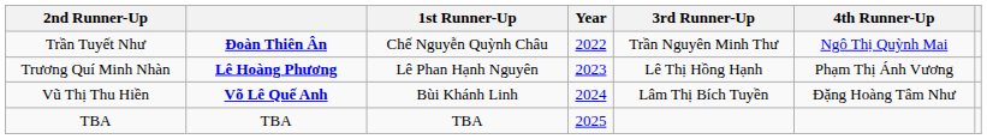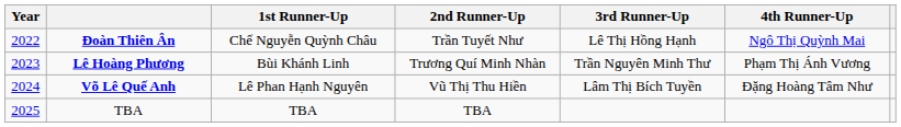 <table class="wikitable" style="font-size: 90%; text-align:center;">
 <tr>
-<th width="160">2nd Runner-Up</th>
+<th width="035">Year</th>
 <th width="160"></th>
 <th width="180">1st Runner-Up</th>
-<th width="035">Year</th>
+<th width="160">2nd Runner-Up</th>
 <th width="160">3rd Runner-Up</th>
 <th width="160">4th Runner-Up</th>
 <th></th>
 </tr>
 <tr>
-<td>Trần Tuyết Như<br></td>
+<td><a href='#'>2022</a></td>
 <td><strong><a href='#'>Đoàn Thiên Ân</a></strong><br></td>
 <td>Chế Nguyễn Quỳnh Châu<br></td>
-<td><a href='#'>2022</a></td>
-<td>Trần Nguyên Minh Thư<br></td>
+<td>Trần Tuyết Như<br></td>
+<td>Lê Thị Hồng Hạnh<br></td>
 <td><a href='#'>Ngô Thị Quỳnh Mai</a><br></td>
 <td></td>
 </tr>
 <tr>
+<td><a href='#'>2023</a></td>
+<td><strong><a href='#'>Lê Hoàng Phương</a></strong><br></td>
+<td>Bùi Khánh Linh<br></td>
 <td>Trương Quí Minh Nhàn<br></td>
-<td><strong><a href='#'>Lê Hoàng Phương</a></strong><br></td>
-<td>Lê Phan Hạnh Nguyên<br></td>
-<td><a href='#'>2023</a></td>
-<td>Lê Thị Hồng Hạnh<br></td>
+<td>Trần Nguyên Minh Thư<br></td>
 <td>Phạm Thị Ánh Vương<br></td>
 <td></td>
 </tr>
 <tr>
+<td><a href='#'>2024</a></td>
+<td><strong><a href='#'>Võ Lê Quế Anh</a></strong><br></td>
+<td>Lê Phan Hạnh Nguyên<br></td>
 <td>Vũ Thị Thu Hiền<br></td>
-<td><strong><a href='#'>Võ Lê Quế Anh</a></strong><br></td>
-<td>Bùi Khánh Linh<br></td>
-<td><a href='#'>2024</a></td>
 <td>Lâm Thị Bích Tuyền<br></td>
 <td>Đặng Hoàng Tâm Như<br></td>
 <td></td>
 </tr>
 <tr>
+<td><a href='#'>2025</a></td>
 <td>TBA</td>
 <td>TBA</td>
 <td>TBA</td>
-<td><a href='#'>2025</a></td>
 <td></td>
 <td></td>
 <td></td>
 </tr>
 </table>
